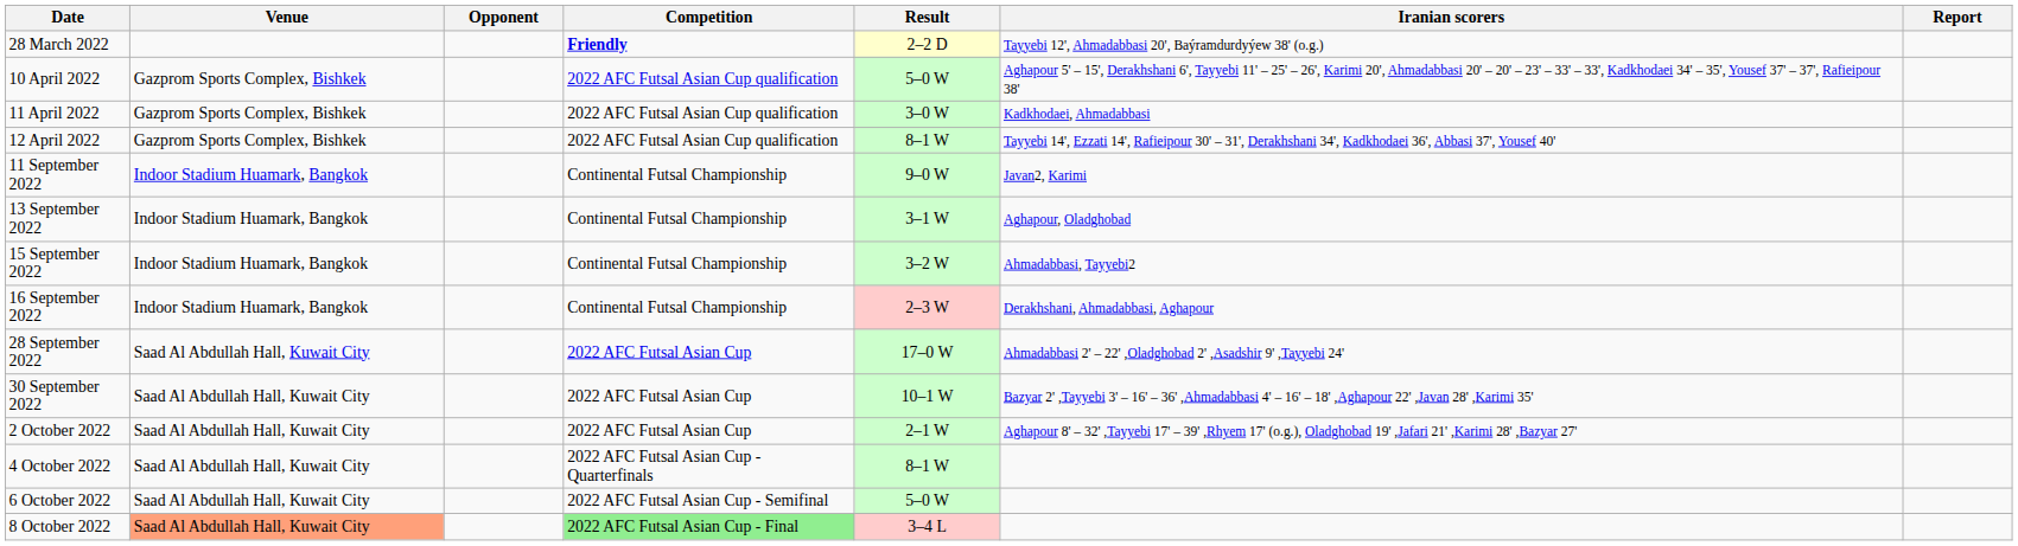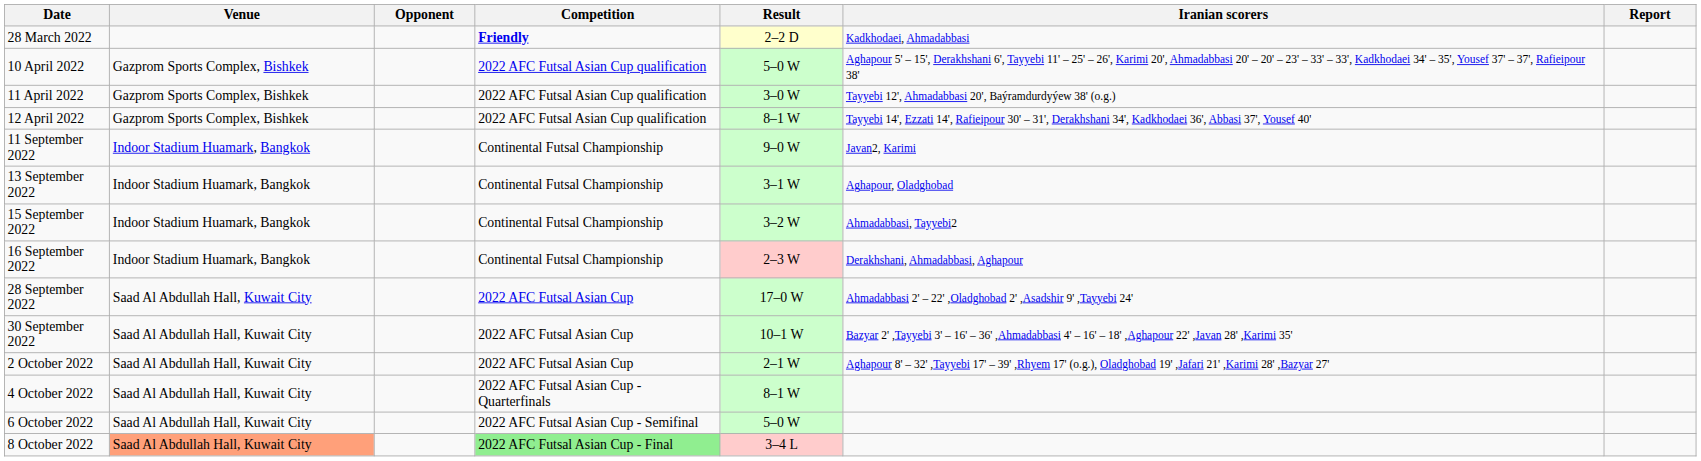 <table class="wikitable">
 <tr>
 <th width=115>Date</th>
 <th width=300>Venue</th>
 <th width=110>Opponent</th>
 <th>Competition</th>
 <th width=135>Result</th>
 <th>Iranian scorers</th>
 <th width=100>Report</th>
 </tr>
 <tr>
 <td>28 March 2022</td>
 <td></td>
 <td></td>
 <td><strong><a href='#'>Friendly</a></strong></td>
 <td bgcolor=FFFFCC align=center>2–2 D</td>
-<td><small> <a href='#'>Tayyebi</a> 12', <a href='#'>Ahmadabbasi</a> 20', Baýramdurdyýew 38' (o.g.) </small></td>
+<td><small> <a href='#'>Kadkhodaei</a>, <a href='#'>Ahmadabbasi</a> </small></td>
 <td align=center></td>
 </tr>
 <tr>
 <td>10 April 2022</td>
 <td>Gazprom Sports Complex, <a href='#'>Bishkek</a></td>
 <td></td>
 <td><a href='#'>2022 AFC Futsal Asian Cup qualification</a></td>
 <td bgcolor=CCFFCC align=center>5–0 W</td>
 <td><small> <a href='#'>Aghapour</a> 5' – 15', <a href='#'>Derakhshani</a> 6', <a href='#'>Tayyebi</a> 11' – 25' – 26', <a href='#'>Karimi</a> 20', <a href='#'>Ahmadabbasi</a> 20' – 20' – 23' – 33' – 33', <a href='#'>Kadkhodaei</a> 34' – 35', <a href='#'>Yousef</a> 37' – 37', <a href='#'>Rafieipour</a> 38' </small></td>
 <td align=center></td>
 </tr>
 <tr>
 <td>11 April 2022</td>
 <td>Gazprom Sports Complex, Bishkek</td>
 <td></td>
 <td>2022 AFC Futsal Asian Cup qualification</td>
 <td bgcolor=CCFFCC align=center>3–0 W</td>
-<td><small> <a href='#'>Kadkhodaei</a>, <a href='#'>Ahmadabbasi</a> </small></td>
+<td><small> <a href='#'>Tayyebi</a> 12', <a href='#'>Ahmadabbasi</a> 20', Baýramdurdyýew 38' (o.g.) </small></td>
 <td align=center></td>
 </tr>
 <tr>
 <td>12 April 2022</td>
 <td>Gazprom Sports Complex, Bishkek</td>
 <td></td>
 <td>2022 AFC Futsal Asian Cup qualification</td>
 <td bgcolor=CCFFCC align=center>8–1 W</td>
 <td><small> <a href='#'>Tayyebi</a> 14', <a href='#'>Ezzati</a> 14', <a href='#'>Rafieipour</a> 30' – 31', <a href='#'>Derakhshani</a> 34', <a href='#'>Kadkhodaei</a> 36', <a href='#'>Abbasi</a> 37', <a href='#'>Yousef</a> 40' </small></td>
 <td align=center></td>
 </tr>
 <tr>
 <td>11 September 2022</td>
 <td><a href='#'>Indoor Stadium Huamark</a>, <a href='#'>Bangkok</a></td>
 <td></td>
 <td>Continental Futsal Championship</td>
 <td bgcolor=CCFFCC align=center>9–0 W</td>
 <td><small> <a href='#'>Javan</a>2, <a href='#'>Karimi</a> </small></td>
 <td align=center></td>
 </tr>
 <tr>
 <td>13 September 2022</td>
 <td>Indoor Stadium Huamark, Bangkok</td>
 <td></td>
 <td>Continental Futsal Championship</td>
 <td bgcolor=CCFFCC align=center>3–1 W</td>
 <td><small> <a href='#'>Aghapour</a>, <a href='#'>Oladghobad</a> </small></td>
 <td align=center></td>
 </tr>
 <tr>
 <td>15 September 2022</td>
 <td>Indoor Stadium Huamark, Bangkok</td>
 <td></td>
 <td>Continental Futsal Championship</td>
 <td bgcolor=CCFFCC align=center>3–2 W</td>
 <td><small> <a href='#'>Ahmadabbasi</a>, <a href='#'>Tayyebi</a>2 </small></td>
 <td align=center></td>
 </tr>
 <tr>
 <td>16 September 2022</td>
 <td>Indoor Stadium Huamark, Bangkok</td>
 <td></td>
 <td>Continental Futsal Championship</td>
 <td bgcolor=FFCCCC align=center>2–3 W</td>
 <td><small> <a href='#'>Derakhshani</a>, <a href='#'>Ahmadabbasi</a>, <a href='#'>Aghapour</a> </small></td>
 <td align=center></td>
 </tr>
 <tr>
 <td>28 September 2022</td>
 <td>Saad Al Abdullah Hall, <a href='#'>Kuwait City</a></td>
 <td></td>
 <td><a href='#'>2022 AFC Futsal Asian Cup</a></td>
 <td bgcolor=CCFFCC align=center>17–0 W</td>
 <td><small> <a href='#'>Ahmadabbasi</a> 2' – 22' ,<a href='#'>Oladghobad</a> 2' ,<a href='#'>Asadshir</a> 9' ,<a href='#'>Tayyebi</a> 24' </small></td>
 <td align=center></td>
 </tr>
 <tr>
 <td>30 September 2022</td>
 <td>Saad Al Abdullah Hall, Kuwait City</td>
 <td></td>
 <td>2022 AFC Futsal Asian Cup</td>
 <td bgcolor=CCFFCC align=center>10–1 W</td>
 <td><small> <a href='#'>Bazyar</a> 2' ,<a href='#'>Tayyebi</a> 3' – 16' – 36' ,<a href='#'>Ahmadabbasi</a> 4' – 16' – 18' ,<a href='#'>Aghapour</a> 22' ,<a href='#'>Javan</a> 28' ,<a href='#'>Karimi</a> 35' </small></td>
 <td align=center></td>
 </tr>
 <tr>
 <td>2 October 2022</td>
 <td>Saad Al Abdullah Hall, Kuwait City</td>
 <td></td>
 <td>2022 AFC Futsal Asian Cup</td>
 <td bgcolor=CCFFCC align=center>2–1 W</td>
 <td><small> <a href='#'>Aghapour</a> 8' – 32' ,<a href='#'>Tayyebi</a> 17' – 39' ,<a href='#'>Rhyem</a> 17' (o.g.), <a href='#'>Oladghobad</a> 19' ,<a href='#'>Jafari</a> 21' ,<a href='#'>Karimi</a> 28' ,<a href='#'>Bazyar</a> 27' </small></td>
 <td align=center></td>
 </tr>
 <tr>
 <td>4 October 2022</td>
 <td>Saad Al Abdullah Hall, Kuwait City</td>
 <td></td>
 <td>2022 AFC Futsal Asian Cup - Quarterfinals</td>
 <td bgcolor=CCFFCC align=center>8–1 W</td>
 <td></td>
 <td align=center></td>
 </tr>
 <tr>
 <td>6 October 2022</td>
 <td>Saad Al Abdullah Hall, Kuwait City</td>
 <td></td>
 <td>2022 AFC Futsal Asian Cup - Semifinal</td>
 <td bgcolor=CCFFCC align=center>5–0 W</td>
 <td></td>
 <td align=center></td>
 </tr>
 <tr>
 <td>8 October 2022</td>
 <td style="background: lightsalmon;">Saad Al Abdullah Hall, Kuwait City</td>
 <td></td>
 <td style="background: lightgreen;">2022 AFC Futsal Asian Cup - Final</td>
 <td bgcolor=FFCCCC align=center>3–4 L</td>
 <td></td>
 <td align=center></td>
 </tr>
 </table>
